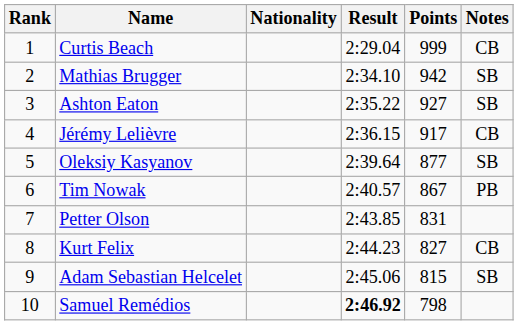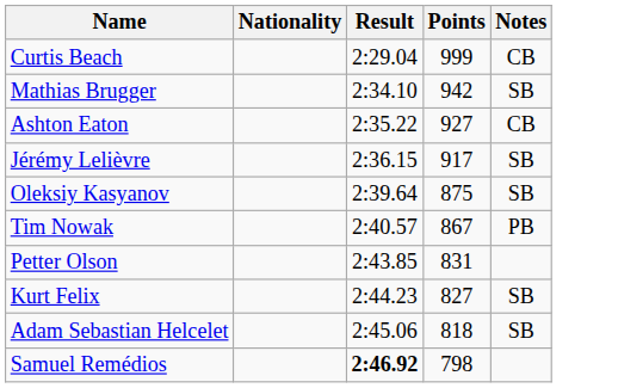 <table class="wikitable sortable" style="text-align:center">
 <tr>
-<th>Rank</th>
 <th>Name</th>
 <th>Nationality</th>
 <th>Result</th>
 <th>Points</th>
 <th>Notes</th>
 </tr>
 <tr>
-<td>1</td>
 <td align=left><a href='#'>Curtis Beach</a></td>
 <td align=left></td>
 <td>2:29.04</td>
 <td>999</td>
 <td>CB</td>
 </tr>
 <tr>
-<td>2</td>
 <td align=left><a href='#'>Mathias Brugger</a></td>
 <td align=left></td>
 <td>2:34.10</td>
 <td>942</td>
 <td>SB</td>
 </tr>
 <tr>
-<td>3</td>
 <td align=left><a href='#'>Ashton Eaton</a></td>
 <td align=left></td>
 <td>2:35.22</td>
 <td>927</td>
-<td>SB</td>
+<td>CB</td>
 </tr>
 <tr>
-<td>4</td>
 <td align=left><a href='#'>Jérémy Lelièvre</a></td>
 <td align=left></td>
 <td>2:36.15</td>
 <td>917</td>
-<td>CB</td>
+<td>SB</td>
 </tr>
 <tr>
-<td>5</td>
 <td align=left><a href='#'>Oleksiy Kasyanov</a></td>
 <td align=left></td>
 <td>2:39.64</td>
-<td>877</td>
+<td>875</td>
 <td>SB</td>
 </tr>
 <tr>
-<td>6</td>
 <td align=left><a href='#'>Tim Nowak</a></td>
 <td align=left></td>
 <td>2:40.57</td>
 <td>867</td>
 <td>PB</td>
 </tr>
 <tr>
-<td>7</td>
 <td align=left><a href='#'>Petter Olson</a></td>
 <td align=left></td>
 <td>2:43.85</td>
 <td>831</td>
 <td></td>
 </tr>
 <tr>
-<td>8</td>
 <td align=left><a href='#'>Kurt Felix</a></td>
 <td align=left></td>
 <td>2:44.23</td>
 <td>827</td>
-<td>CB</td>
+<td>SB</td>
 </tr>
 <tr>
-<td>9</td>
 <td align=left><a href='#'>Adam Sebastian Helcelet</a></td>
 <td align=left></td>
 <td>2:45.06</td>
-<td>815</td>
+<td>818</td>
 <td>SB</td>
 </tr>
 <tr>
-<td>10</td>
 <td align=left><a href='#'>Samuel Remédios</a></td>
 <td align=left></td>
 <td><strong>2:46.92</strong></td>
 <td>798</td>
 <td></td>
 </tr>
 </table>
